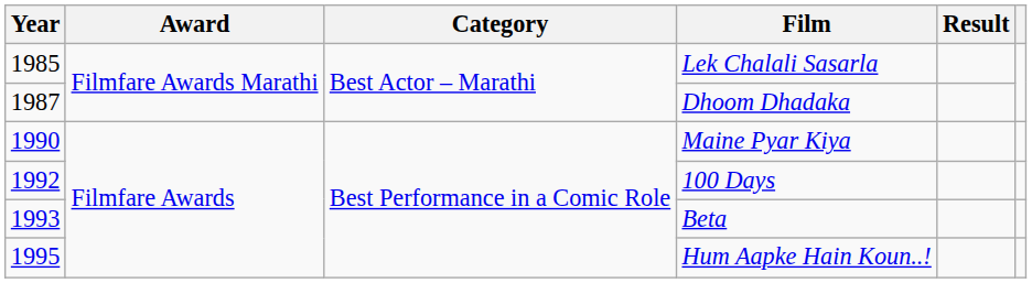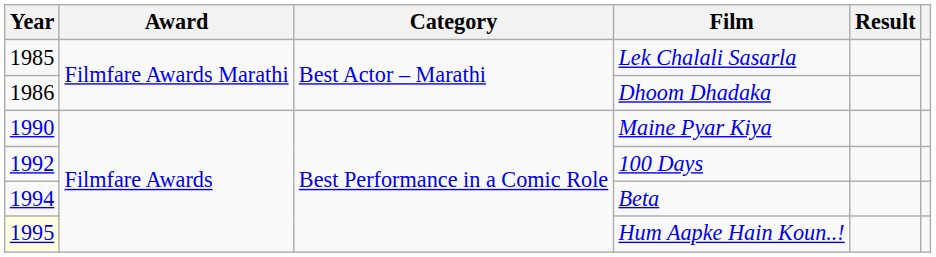 <table class="wikitable plainrowheaders sortable">
 <tr>
 <th scope="col">Year</th>
 <th scope="col">Award</th>
 <th scope="col">Category</th>
 <th scope="col">Film</th>
 <th scope="col">Result</th>
 <th class="unsortable" scope="col"></th>
 </tr>
 <tr>
 <td>1985</td>
 <td rowspan="2"><a href='#'>Filmfare Awards Marathi</a></td>
 <td rowspan="2"><a href='#'>Best Actor – Marathi</a></td>
 <td><a href='#'><em>Lek Chalali Sasarla</em></a></td>
 <td></td>
 <td rowspan="2"></td>
 </tr>
 <tr>
-<td>1987</td>
+<td>1986</td>
 <td><a href='#'><em>Dhoom Dhadaka</em></a></td>
 <td></td>
 </tr>
 <tr>
 <td scope="row"><a href='#'>1990</a></td>
 <td rowspan="4"><a href='#'>Filmfare Awards</a></td>
 <td rowspan="4"><a href='#'>Best Performance in a Comic Role</a></td>
 <td><a href='#'><em>Maine Pyar Kiya</em></a></td>
 <td></td>
 <td></td>
 </tr>
 <tr>
 <td><a href='#'>1992</a></td>
 <td><a href='#'><em>100 Days</em></a></td>
 <td></td>
 <td></td>
 </tr>
 <tr>
-<td><a href='#'>1993</a></td>
+<td><a href='#'>1994</a></td>
 <td><a href='#'><em>Beta</em></a></td>
 <td></td>
 <td></td>
 </tr>
 <tr>
-<td><a href='#'>1995</a></td>
+<td style="background: lightyellow;"><a href='#'>1995</a></td>
 <td><a href='#'><em>Hum Aapke Hain Koun..!</em></a></td>
 <td></td>
 <td></td>
 </tr>
 </table>
